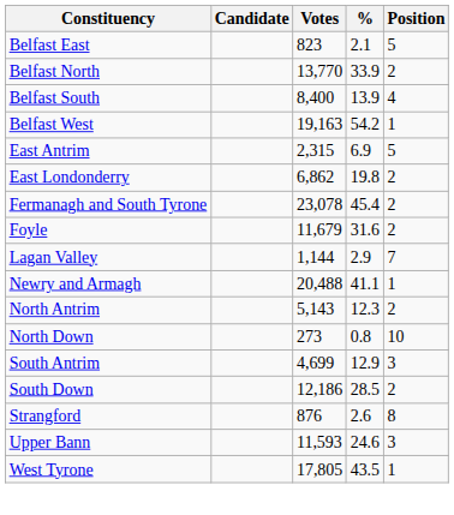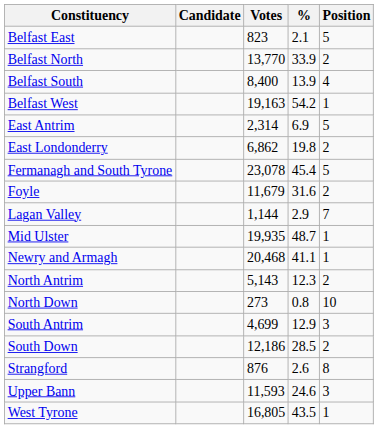 <table class="wikitable sortable">
 <tr>
 <th>Constituency</th>
 <th>Candidate</th>
 <th>Votes</th>
 <th>%</th>
 <th>Position</th>
 </tr>
 <tr>
 <td><a href='#'>Belfast East</a></td>
 <td></td>
 <td>823</td>
 <td>2.1</td>
 <td>5</td>
 </tr>
 <tr>
 <td><a href='#'>Belfast North</a></td>
 <td></td>
 <td>13,770</td>
 <td>33.9</td>
 <td>2</td>
 </tr>
 <tr>
 <td><a href='#'>Belfast South</a></td>
 <td></td>
 <td>8,400</td>
 <td>13.9</td>
 <td>4</td>
 </tr>
 <tr>
 <td><a href='#'>Belfast West</a></td>
 <td></td>
 <td>19,163</td>
 <td>54.2</td>
 <td>1</td>
 </tr>
 <tr>
 <td><a href='#'>East Antrim</a></td>
 <td></td>
-<td>2,315</td>
+<td>2,314</td>
 <td>6.9</td>
 <td>5</td>
 </tr>
 <tr>
 <td><a href='#'>East Londonderry</a></td>
 <td></td>
 <td>6,862</td>
 <td>19.8</td>
 <td>2</td>
 </tr>
 <tr>
 <td><a href='#'>Fermanagh and South Tyrone</a></td>
 <td></td>
 <td>23,078</td>
 <td>45.4</td>
-<td>2</td>
+<td>5</td>
 </tr>
 <tr>
 <td><a href='#'>Foyle</a></td>
 <td></td>
 <td>11,679</td>
 <td>31.6</td>
 <td>2</td>
 </tr>
 <tr>
 <td><a href='#'>Lagan Valley</a></td>
 <td></td>
 <td>1,144</td>
 <td>2.9</td>
 <td>7</td>
 </tr>
 <tr>
+<td><a href='#'>Mid Ulster</a></td>
+<td></td>
+<td>19,935</td>
+<td>48.7</td>
+<td>1</td>
+</tr>
+<tr>
 <td><a href='#'>Newry and Armagh</a></td>
 <td></td>
-<td>20,488</td>
+<td>20,468</td>
 <td>41.1</td>
 <td>1</td>
 </tr>
 <tr>
 <td><a href='#'>North Antrim</a></td>
 <td></td>
 <td>5,143</td>
 <td>12.3</td>
 <td>2</td>
 </tr>
 <tr>
 <td><a href='#'>North Down</a></td>
 <td></td>
 <td>273</td>
 <td>0.8</td>
 <td>10</td>
 </tr>
 <tr>
 <td><a href='#'>South Antrim</a></td>
 <td></td>
 <td>4,699</td>
 <td>12.9</td>
 <td>3</td>
 </tr>
 <tr>
 <td><a href='#'>South Down</a></td>
 <td></td>
 <td>12,186</td>
 <td>28.5</td>
 <td>2</td>
 </tr>
 <tr>
 <td><a href='#'>Strangford</a></td>
 <td></td>
 <td>876</td>
 <td>2.6</td>
 <td>8</td>
 </tr>
 <tr>
 <td><a href='#'>Upper Bann</a></td>
 <td></td>
 <td>11,593</td>
 <td>24.6</td>
 <td>3</td>
 </tr>
 <tr>
 <td><a href='#'>West Tyrone</a></td>
 <td></td>
-<td>17,805</td>
+<td>16,805</td>
 <td>43.5</td>
 <td>1</td>
 </tr>
 </table>
